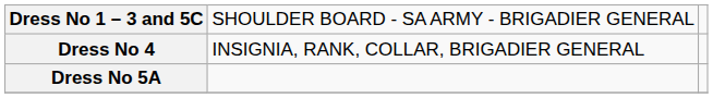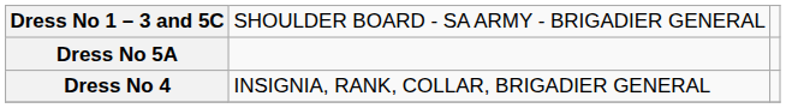 <table class=wikitable style="text-align: left;">
 <tr>
 <th>Dress No 1 – 3 and 5C</th>
 <td>SHOULDER BOARD - SA ARMY - BRIGADIER GENERAL</td>
+<td></td>
+</tr>
+<tr>
+<th>Dress No 5A</th>
+<td></td>
 <td></td>
 </tr>
 <tr>
 <th>Dress No 4</th>
 <td>INSIGNIA, RANK, COLLAR, BRIGADIER GENERAL</td>
 <td></td>
 </tr>
 <tr>
-<th>Dress No 5A</th>
-<td></td>
-<td></td>
-</tr>
-<tr>
 </tr>
 </table>
